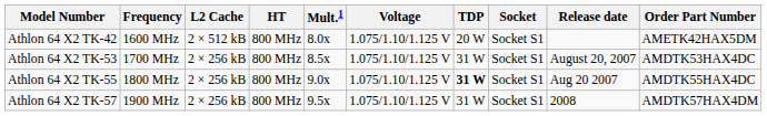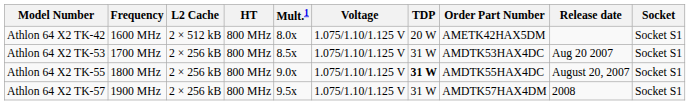 <table class="wikitable">
 <tr>
 <th>Model Number</th>
 <th>Frequency</th>
 <th>L2 Cache</th>
 <th>HT</th>
 <th>Mult.<sup><a href='#'>1</a></sup></th>
 <th>Voltage</th>
 <th>TDP</th>
+<th>Order Part Number</th>
+<th>Release date</th>
 <th>Socket</th>
-<th>Release date</th>
-<th>Order Part Number</th>
 </tr>
 <tr>
 <td>Athlon 64 X2 TK-42</td>
 <td>1600 MHz</td>
 <td>2 × 512 kB</td>
 <td>800 MHz</td>
 <td>8.0x</td>
 <td>1.075/1.10/1.125 V</td>
 <td>20 W</td>
+<td>AMETK42HAX5DM</td>
+<td></td>
 <td>Socket S1</td>
-<td></td>
-<td>AMETK42HAX5DM</td>
 </tr>
 <tr>
 <td>Athlon 64 X2 TK-53</td>
 <td>1700 MHz</td>
 <td>2 × 256 kB</td>
 <td>800 MHz</td>
 <td>8.5x</td>
 <td>1.075/1.10/1.125 V</td>
 <td>31 W</td>
+<td>AMDTK53HAX4DC</td>
+<td>Aug 20 2007</td>
 <td>Socket S1</td>
-<td>August 20, 2007</td>
-<td>AMDTK53HAX4DC</td>
 </tr>
 <tr>
 <td>Athlon 64 X2 TK-55</td>
 <td>1800 MHz</td>
 <td>2 × 256 kB</td>
 <td>800 MHz</td>
 <td>9.0x</td>
 <td>1.075/1.10/1.125 V</td>
 <td><strong>31 W</strong></td>
+<td>AMDTK55HAX4DC</td>
+<td>August 20, 2007</td>
 <td>Socket S1</td>
-<td>Aug 20 2007</td>
-<td>AMDTK55HAX4DC</td>
 </tr>
 <tr>
 <td>Athlon 64 X2 TK-57</td>
 <td>1900 MHz</td>
 <td>2 × 256 kB</td>
 <td>800 MHz</td>
 <td>9.5x</td>
 <td>1.075/1.10/1.125 V</td>
 <td>31 W</td>
+<td>AMDTK57HAX4DM</td>
+<td>2008</td>
 <td>Socket S1</td>
-<td>2008</td>
-<td>AMDTK57HAX4DM</td>
 </tr>
 </table>
